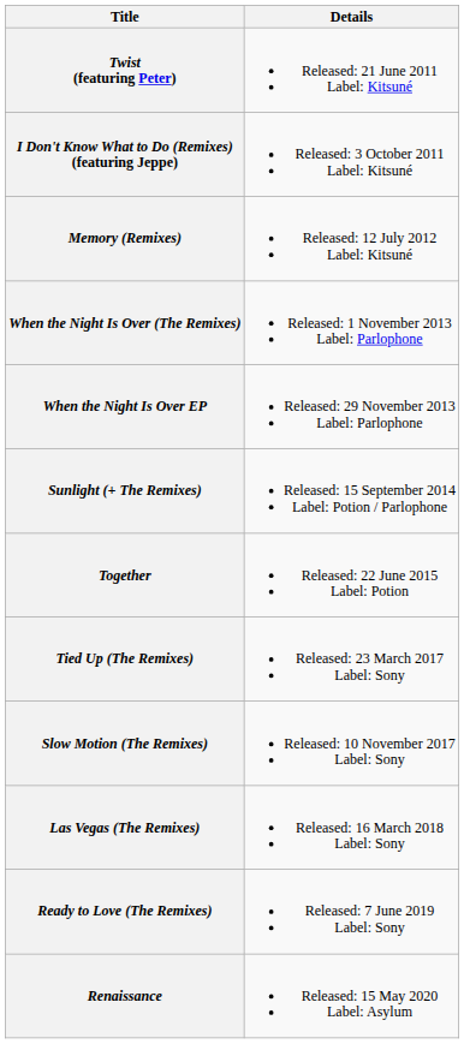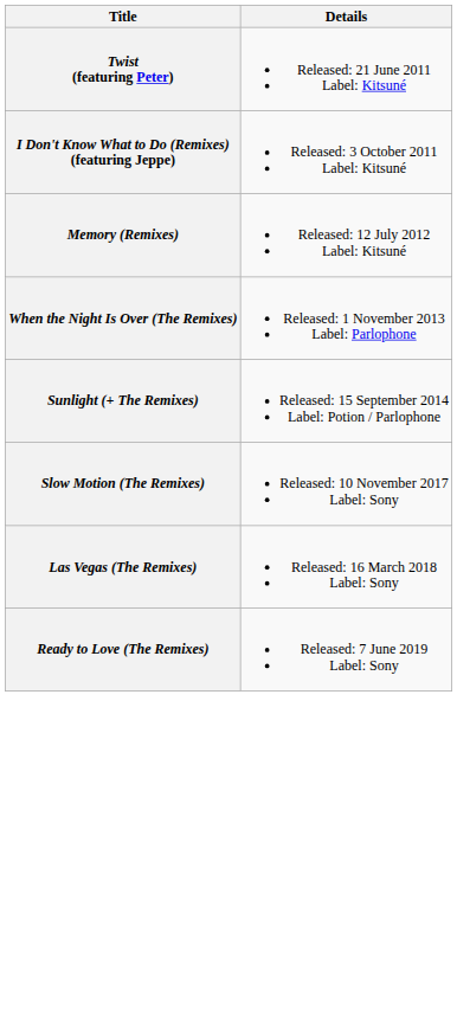 <table class="wikitable plainrowheaders" style="text-align:center;">
 <tr>
 <th scope="col">Title</th>
 <th scope="col">Details</th>
 </tr>
 <tr>
 <th scope="row"><em>Twist</em><br><span>(featuring <a href='#'>Peter</a>)</span></th>
 <td><br><ul><li>Released: 21 June 2011</li><li>Label: <a href='#'>Kitsuné</a></li></ul></td>
 </tr>
 <tr>
 <th scope="row"><em>I Don't Know What to Do (Remixes)</em><br><span>(featuring Jeppe)</span></th>
 <td><br><ul><li>Released: 3 October 2011</li><li>Label: Kitsuné</li></ul></td>
 </tr>
 <tr>
 <th scope="row"><em>Memory (Remixes)</em></th>
 <td><br><ul><li>Released: 12 July 2012</li><li>Label: Kitsuné</li></ul></td>
 </tr>
 <tr>
 <th scope="row"><em>When the Night Is Over (The Remixes)</em></th>
 <td><br><ul><li>Released: 1 November 2013</li><li>Label: <a href='#'>Parlophone</a></li></ul></td>
 </tr>
 <tr>
-<th scope="row"><em>When the Night Is Over EP</em></th>
-<td><br><ul><li>Released: 29 November 2013</li><li>Label: Parlophone</li></ul></td>
-</tr>
-<tr>
 <th scope="row"><em>Sunlight (+ The Remixes)</em></th>
 <td><br><ul><li>Released: 15 September 2014</li><li>Label: Potion / Parlophone</li></ul></td>
-</tr>
-<tr>
-<th scope="row"><em>Together</em></th>
-<td><br><ul><li>Released: 22 June 2015</li><li>Label: Potion</li></ul></td>
-</tr>
-<tr>
-<th scope="row"><em>Tied Up (The Remixes)</em></th>
-<td><br><ul><li>Released: 23 March 2017</li><li>Label: Sony</li></ul></td>
 </tr>
 <tr>
 <th scope="row"><em>Slow Motion (The Remixes)</em></th>
 <td><br><ul><li>Released: 10 November 2017</li><li>Label: Sony</li></ul></td>
 </tr>
 <tr>
 <th scope="row"><em>Las Vegas (The Remixes)</em></th>
 <td><br><ul><li>Released: 16 March 2018</li><li>Label: Sony</li></ul></td>
 </tr>
 <tr>
 <th scope="row"><em>Ready to Love (The Remixes)</em></th>
 <td><br><ul><li>Released: 7 June 2019</li><li>Label: Sony</li></ul></td>
 </tr>
-<tr>
-<th scope="row"><em>Renaissance</em></th>
-<td><br><ul><li>Released: 15 May 2020</li><li>Label: Asylum</li></ul></td>
-</tr>
 </table>
